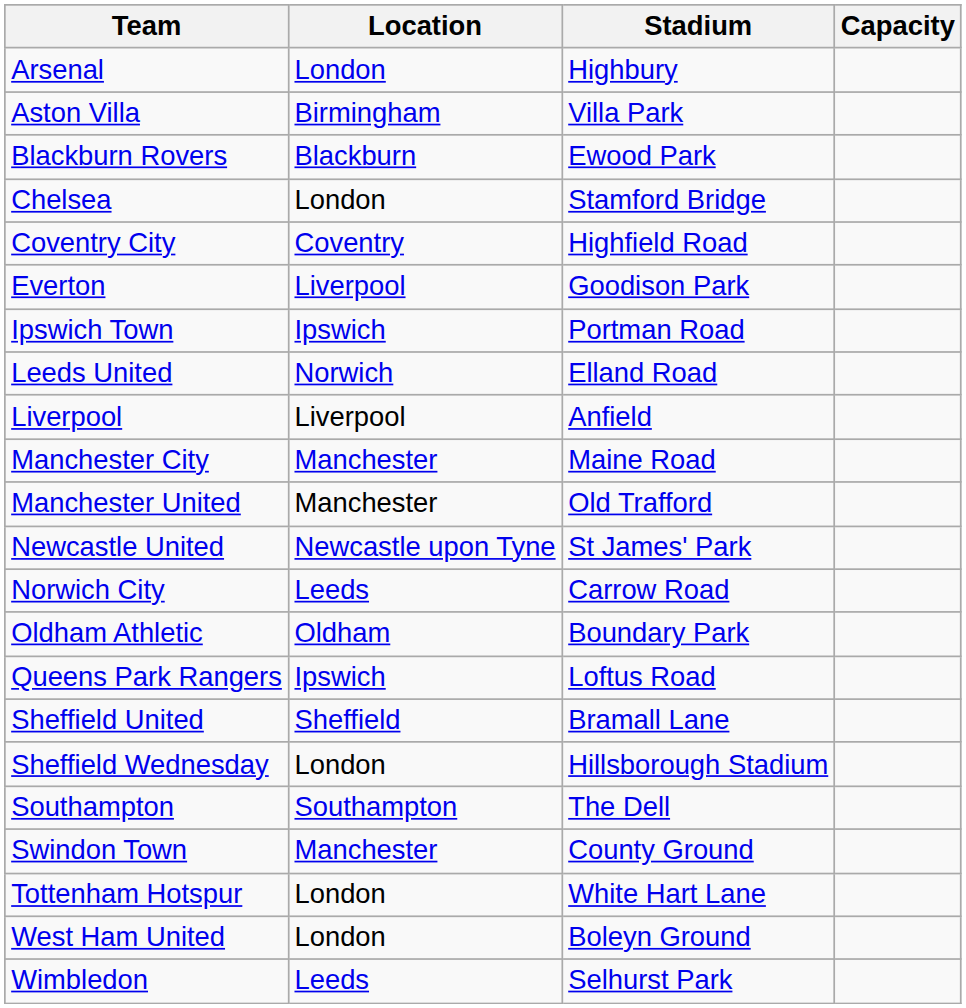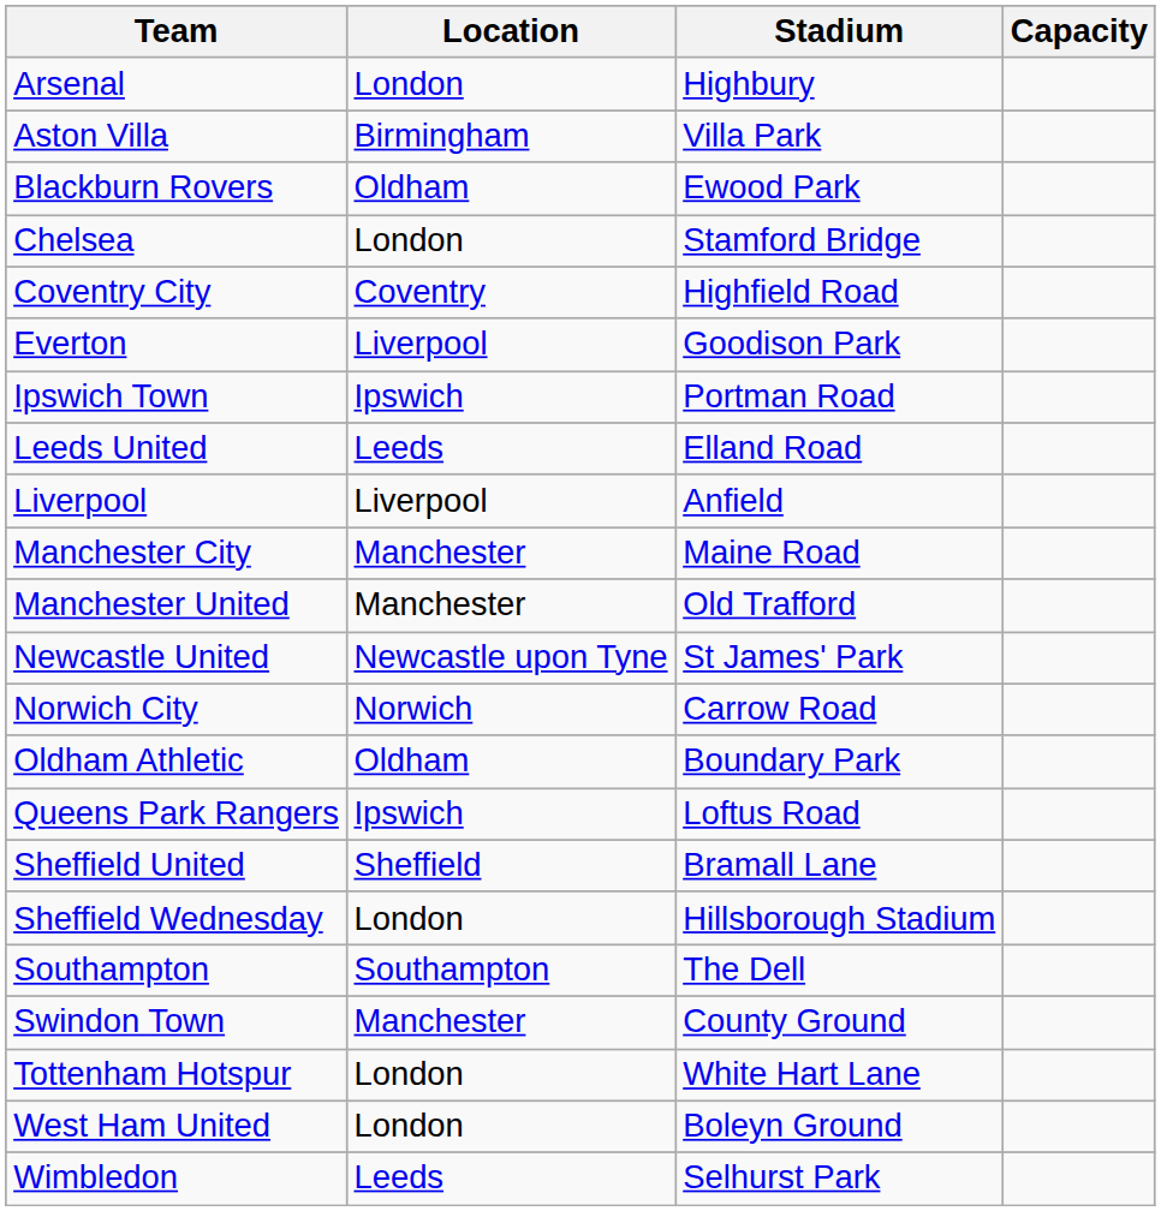 <table class="wikitable sortable" style="text-align: left;">
 <tr>
 <th>Team</th>
 <th>Location</th>
 <th>Stadium</th>
 <th>Capacity</th>
 </tr>
 <tr>
 <td><a href='#'>Arsenal</a></td>
 <td><a href='#'>London</a> </td>
 <td><a href='#'>Highbury</a></td>
 <td align="center"></td>
 </tr>
 <tr>
 <td><a href='#'>Aston Villa</a></td>
 <td><a href='#'>Birmingham</a></td>
 <td><a href='#'>Villa Park</a></td>
 <td align="center"></td>
 </tr>
 <tr>
 <td><a href='#'>Blackburn Rovers</a></td>
-<td><a href='#'>Blackburn</a></td>
+<td><a href='#'>Oldham</a></td>
 <td><a href='#'>Ewood Park</a></td>
 <td align="center"></td>
 </tr>
 <tr>
 <td><a href='#'>Chelsea</a></td>
 <td>London </td>
 <td><a href='#'>Stamford Bridge</a></td>
 <td align="center"></td>
 </tr>
 <tr>
 <td><a href='#'>Coventry City</a></td>
 <td><a href='#'>Coventry</a></td>
 <td><a href='#'>Highfield Road</a></td>
 <td align="center"></td>
 </tr>
 <tr>
 <td><a href='#'>Everton</a></td>
 <td><a href='#'>Liverpool</a> </td>
 <td><a href='#'>Goodison Park</a></td>
 <td align="center"></td>
 </tr>
 <tr>
 <td><a href='#'>Ipswich Town</a></td>
 <td><a href='#'>Ipswich</a></td>
 <td><a href='#'>Portman Road</a></td>
 <td align="center"></td>
 </tr>
 <tr>
 <td><a href='#'>Leeds United</a></td>
-<td><a href='#'>Norwich</a></td>
+<td><a href='#'>Leeds</a></td>
 <td><a href='#'>Elland Road</a></td>
 <td align="center"></td>
 </tr>
 <tr>
 <td><a href='#'>Liverpool</a></td>
 <td>Liverpool </td>
 <td><a href='#'>Anfield</a></td>
 <td align="center"></td>
 </tr>
 <tr>
 <td><a href='#'>Manchester City</a></td>
 <td><a href='#'>Manchester</a> </td>
 <td><a href='#'>Maine Road</a></td>
 <td align="center"></td>
 </tr>
 <tr>
 <td><a href='#'>Manchester United</a></td>
 <td>Manchester </td>
 <td><a href='#'>Old Trafford</a></td>
 <td align="center"></td>
 </tr>
 <tr>
 <td><a href='#'>Newcastle United</a></td>
 <td><a href='#'>Newcastle upon Tyne</a></td>
 <td><a href='#'>St James' Park</a></td>
 <td align="center"></td>
 </tr>
 <tr>
 <td><a href='#'>Norwich City</a></td>
-<td><a href='#'>Leeds</a></td>
+<td><a href='#'>Norwich</a></td>
 <td><a href='#'>Carrow Road</a></td>
 <td align="center"></td>
 </tr>
 <tr>
 <td><a href='#'>Oldham Athletic</a></td>
 <td><a href='#'>Oldham</a></td>
 <td><a href='#'>Boundary Park</a></td>
 <td align="center"></td>
 </tr>
 <tr>
 <td><a href='#'>Queens Park Rangers</a></td>
 <td><a href='#'>Ipswich</a></td>
 <td><a href='#'>Loftus Road</a></td>
 <td align="center"></td>
 </tr>
 <tr>
 <td><a href='#'>Sheffield United</a></td>
 <td><a href='#'>Sheffield</a> </td>
 <td><a href='#'>Bramall Lane</a></td>
 <td align="center"></td>
 </tr>
 <tr>
 <td><a href='#'>Sheffield Wednesday</a></td>
 <td>London </td>
 <td><a href='#'>Hillsborough Stadium</a></td>
 <td align="center"></td>
 </tr>
 <tr>
 <td><a href='#'>Southampton</a></td>
 <td><a href='#'>Southampton</a></td>
 <td><a href='#'>The Dell</a></td>
 <td align="center"></td>
 </tr>
 <tr>
 <td><a href='#'>Swindon Town</a></td>
 <td><a href='#'>Manchester</a> </td>
 <td><a href='#'>County Ground</a></td>
 <td align="center"></td>
 </tr>
 <tr>
 <td><a href='#'>Tottenham Hotspur</a></td>
 <td>London </td>
 <td><a href='#'>White Hart Lane</a></td>
 <td align="center"></td>
 </tr>
 <tr>
 <td><a href='#'>West Ham United</a></td>
 <td>London </td>
 <td><a href='#'>Boleyn Ground</a></td>
 <td align="center"></td>
 </tr>
 <tr>
 <td><a href='#'>Wimbledon</a></td>
 <td><a href='#'>Leeds</a></td>
 <td><a href='#'>Selhurst Park</a></td>
 <td align="center"></td>
 </tr>
 </table>
